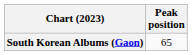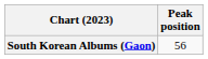 <table class="wikitable plainrowheaders" style="text-align:center">
 <tr>
 <th scope="col">Chart (2023)</th>
 <th scope="col">Peak<br>position</th>
 </tr>
 <tr>
 <th scope="row">South Korean Albums (<a href='#'>Gaon</a>)</th>
-<td>65</td>
+<td>56</td>
 </tr>
 </table>
